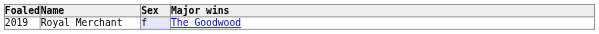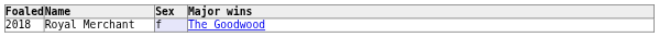 <table border="1" cellpadding="0" style="border-collapse: collapse; font-size:90%">
 <tr bgcolor="#eeeeee">
 <td width="35px"><strong>Foaled</strong></td>
 <td width="120px"><strong>Name</strong></td>
 <td width="35px"><strong>Sex</strong></td>
 <td width="510px"><strong>Major wins</strong></td>
 </tr>
 <tr>
-<td>2019</td>
+<td>2018</td>
 <td>Royal Merchant</td>
 <td style="background: lavender;">f</td>
 <td><a href='#'>The Goodwood</a></td>
 </tr>
 </table>
